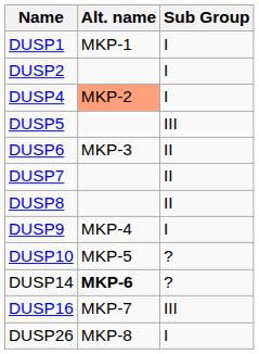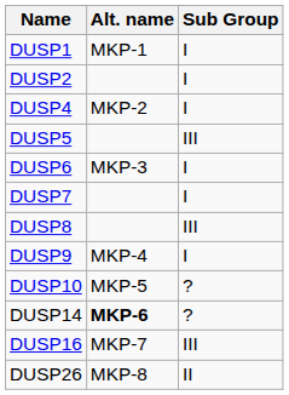 <table class="wikitable">
 <tr>
 <th>Name</th>
 <th>Alt. name</th>
 <th>Sub Group</th>
 </tr>
 <tr>
 <td><a href='#'>DUSP1</a></td>
 <td>MKP-1</td>
 <td>I</td>
 </tr>
 <tr>
 <td><a href='#'>DUSP2</a></td>
 <td></td>
 <td>I</td>
 </tr>
 <tr>
 <td><a href='#'>DUSP4</a></td>
-<td style="background: lightsalmon;">MKP-2</td>
+<td>MKP-2</td>
 <td>I</td>
 </tr>
 <tr>
 <td><a href='#'>DUSP5</a></td>
 <td></td>
 <td>III</td>
 </tr>
 <tr>
 <td><a href='#'>DUSP6</a></td>
 <td>MKP-3</td>
-<td>II</td>
+<td>I</td>
 </tr>
 <tr>
 <td><a href='#'>DUSP7</a></td>
 <td></td>
-<td>II</td>
+<td>I</td>
 </tr>
 <tr>
 <td><a href='#'>DUSP8</a></td>
 <td></td>
-<td>II</td>
+<td>III</td>
 </tr>
 <tr>
 <td><a href='#'>DUSP9</a></td>
 <td>MKP-4</td>
 <td>I</td>
 </tr>
 <tr>
 <td><a href='#'>DUSP10</a></td>
 <td>MKP-5</td>
 <td>?</td>
 </tr>
 <tr>
 <td>DUSP14</td>
 <td><strong>MKP-6</strong></td>
 <td>?</td>
 </tr>
 <tr>
 <td><a href='#'>DUSP16</a></td>
 <td>MKP-7</td>
 <td>III</td>
 </tr>
 <tr>
 <td>DUSP26</td>
 <td>MKP-8</td>
-<td>I</td>
+<td>II</td>
 </tr>
 </table>
